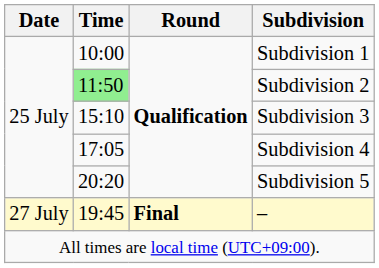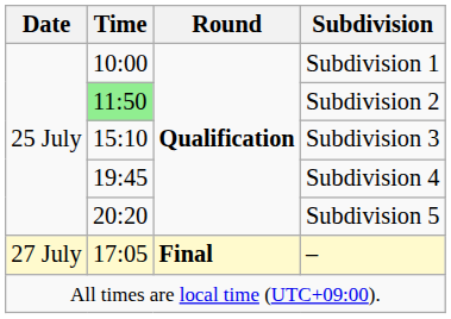 <table class="wikitable">
 <tr>
 <th>Date</th>
 <th>Time</th>
 <th>Round</th>
 <th>Subdivision</th>
 </tr>
 <tr>
 <td rowspan=5>25 July</td>
 <td>10:00</td>
 <td rowspan=5><strong>Qualification</strong></td>
 <td>Subdivision 1</td>
 </tr>
 <tr>
 <td style="background: lightgreen;">11:50</td>
 <td>Subdivision 2</td>
 </tr>
 <tr>
 <td>15:10</td>
 <td>Subdivision 3</td>
 </tr>
 <tr>
-<td>17:05</td>
+<td>19:45</td>
 <td>Subdivision 4</td>
 </tr>
 <tr>
 <td>20:20</td>
 <td>Subdivision 5</td>
 </tr>
 <tr style=background:lemonchiffon>
 <td>27 July</td>
-<td>19:45</td>
+<td>17:05</td>
 <td><strong>Final</strong></td>
 <td>–</td>
 </tr>
 <tr>
 <td colspan=4 align=center><small>All times are <a href='#'>local time</a> (<a href='#'>UTC+09:00</a>).</small></td>
 </tr>
 </table>
